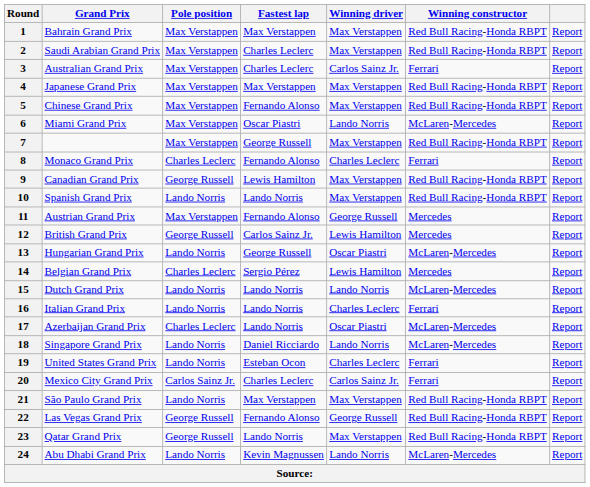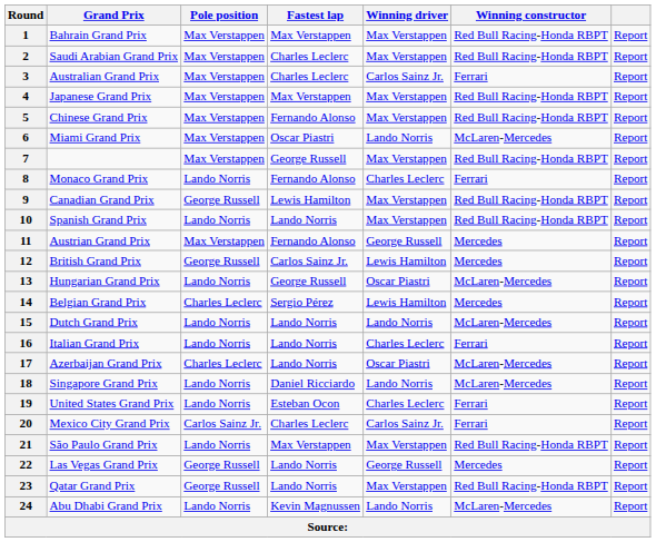 <table class="wikitable sortable" style="font-size: 85%;">
 <tr>
 <th>Round</th>
 <th><a href='#'>Grand Prix</a></th>
 <th nowrap><a href='#'>Pole position</a></th>
 <th nowrap><a href='#'>Fastest lap</a></th>
 <th nowrap><a href='#'>Winning driver</a></th>
 <th nowrap><a href='#'>Winning constructor</a></th>
 <th class="unsortable"></th>
 </tr>
 <tr>
 <th>1</th>
 <td><a href='#'>Bahrain Grand Prix</a></td>
 <td data-sort-value="VER" nowrap> <a href='#'>Max Verstappen</a></td>
 <td data-sort-value="VER" nowrap> <a href='#'>Max Verstappen</a></td>
 <td data-sort-value="VER" nowrap> <a href='#'>Max Verstappen</a></td>
 <td data-sort-value="RED" nowrap> <a href='#'>Red Bull Racing</a>-<a href='#'>Honda RBPT</a></td>
 <td style="text-align:center"><a href='#'>Report</a></td>
 </tr>
 <tr>
 <th>2</th>
 <td><a href='#'>Saudi Arabian Grand Prix</a></td>
 <td data-sort-value="VER" nowrap> <a href='#'>Max Verstappen</a></td>
 <td data-sort-value="LEC" nowrap> <a href='#'>Charles Leclerc</a></td>
 <td data-sort-value="VER" nowrap> <a href='#'>Max Verstappen</a></td>
 <td data-sort-value="RED" nowrap> <a href='#'>Red Bull Racing</a>-<a href='#'>Honda RBPT</a></td>
 <td style="text-align:center"><a href='#'>Report</a></td>
 </tr>
 <tr>
 <th>3</th>
 <td><a href='#'>Australian Grand Prix</a></td>
 <td data-sort-value="VER" nowrap> <a href='#'>Max Verstappen</a></td>
 <td data-sort-value="LEC" nowrap> <a href='#'>Charles Leclerc</a></td>
 <td data-sort-value="SAI" nowrap> <a href='#'>Carlos Sainz Jr.</a></td>
 <td data-sort-value="FER" nowrap> <a href='#'>Ferrari</a></td>
 <td style="text-align:center"><a href='#'>Report</a></td>
 </tr>
 <tr>
 <th>4</th>
 <td><a href='#'>Japanese Grand Prix</a></td>
 <td data-sort-value="VER" nowrap> <a href='#'>Max Verstappen</a></td>
 <td data-sort-value="VER" nowrap> <a href='#'>Max Verstappen</a></td>
 <td data-sort-value="VER" nowrap> <a href='#'>Max Verstappen</a></td>
 <td data-sort-value="RED" nowrap> <a href='#'>Red Bull Racing</a>-<a href='#'>Honda RBPT</a></td>
 <td style="text-align:center"><a href='#'>Report</a></td>
 </tr>
 <tr>
 <th>5</th>
 <td><a href='#'>Chinese Grand Prix</a></td>
 <td data-sort-value="VER" nowrap> <a href='#'>Max Verstappen</a></td>
 <td data-sort-value="ALO" nowrap> <a href='#'>Fernando Alonso</a></td>
 <td data-sort-value="VER" nowrap> <a href='#'>Max Verstappen</a></td>
 <td data-sort-value="RED" nowrap> <a href='#'>Red Bull Racing</a>-<a href='#'>Honda RBPT</a></td>
 <td style="text-align:center"><a href='#'>Report</a></td>
 </tr>
 <tr>
 <th>6</th>
 <td><a href='#'>Miami Grand Prix</a></td>
 <td data-sort-value="VER" nowrap> <a href='#'>Max Verstappen</a></td>
 <td data-sort-value="PIA" nowrap> <a href='#'>Oscar Piastri</a></td>
 <td data-sort-value="NOR" nowrap> <a href='#'>Lando Norris</a></td>
 <td data-sort-value="MCL" nowrap> <a href='#'>McLaren</a>-<a href='#'>Mercedes</a></td>
 <td style="text-align:center"><a href='#'>Report</a></td>
 </tr>
 <tr>
 <th>7</th>
 <td></td>
 <td data-sort-value="VER" nowrap> <a href='#'>Max Verstappen</a></td>
 <td data-sort-value="RUS" nowrap> <a href='#'>George Russell</a></td>
 <td data-sort-value="VER" nowrap> <a href='#'>Max Verstappen</a></td>
 <td data-sort-value="RED" nowrap> <a href='#'>Red Bull Racing</a>-<a href='#'>Honda RBPT</a></td>
 <td style="text-align:center"><a href='#'>Report</a></td>
 </tr>
 <tr>
 <th>8</th>
 <td><a href='#'>Monaco Grand Prix</a></td>
-<td data-sort-value="LEC" nowrap> <a href='#'>Charles Leclerc</a></td>
+<td data-sort-value="NOR" nowrap> <a href='#'>Lando Norris</a></td>
 <td data-sort-value="ALO" nowrap> <a href='#'>Fernando Alonso</a></td>
 <td data-sort-value="LEC" nowrap> <a href='#'>Charles Leclerc</a></td>
 <td data-sort-value="FER" nowrap> <a href='#'>Ferrari</a></td>
 <td style="text-align:center"><a href='#'>Report</a></td>
 </tr>
 <tr>
 <th>9</th>
 <td><a href='#'>Canadian Grand Prix</a></td>
 <td data-sort-value="RUS" nowrap> <a href='#'>George Russell</a></td>
 <td data-sort-value="HAM" nowrap> <a href='#'>Lewis Hamilton</a></td>
 <td data-sort-value="VER" nowrap> <a href='#'>Max Verstappen</a></td>
 <td data-sort-value="RED" nowrap> <a href='#'>Red Bull Racing</a>-<a href='#'>Honda RBPT</a></td>
 <td style="text-align:center"><a href='#'>Report</a></td>
 </tr>
 <tr>
 <th>10</th>
 <td><a href='#'>Spanish Grand Prix</a></td>
 <td data-sort-value="NOR" nowrap> <a href='#'>Lando Norris</a></td>
 <td data-sort-value="NOR" nowrap> <a href='#'>Lando Norris</a></td>
 <td data-sort-value="VER" nowrap> <a href='#'>Max Verstappen</a></td>
 <td data-sort-value="RED" nowrap> <a href='#'>Red Bull Racing</a>-<a href='#'>Honda RBPT</a></td>
 <td style="text-align:center"><a href='#'>Report</a></td>
 </tr>
 <tr>
 <th>11</th>
 <td><a href='#'>Austrian Grand Prix</a></td>
 <td data-sort-value="VER" nowrap> <a href='#'>Max Verstappen</a></td>
 <td data-sort-value="ALO" nowrap> <a href='#'>Fernando Alonso</a></td>
 <td data-sort-value="RUS" nowrap> <a href='#'>George Russell</a></td>
 <td data-sort-value="MER" nowrap> <a href='#'>Mercedes</a></td>
 <td style="text-align:center"><a href='#'>Report</a></td>
 </tr>
 <tr>
 <th>12</th>
 <td><a href='#'>British Grand Prix</a></td>
 <td data-sort-value="RUS" nowrap> <a href='#'>George Russell</a></td>
 <td data-sort-value="SAI" nowrap> <a href='#'>Carlos Sainz Jr.</a></td>
 <td data-sort-value="HAM" nowrap> <a href='#'>Lewis Hamilton</a></td>
 <td data-sort-value="MER" nowrap> <a href='#'>Mercedes</a></td>
 <td style="text-align:center"><a href='#'>Report</a></td>
 </tr>
 <tr>
 <th>13</th>
 <td><a href='#'>Hungarian Grand Prix</a></td>
 <td data-sort-value="NOR" nowrap> <a href='#'>Lando Norris</a></td>
 <td data-sort-value="RUS" nowrap> <a href='#'>George Russell</a></td>
 <td data-sort-value="PIA" nowrap> <a href='#'>Oscar Piastri</a></td>
 <td data-sort-value="MCL" nowrap> <a href='#'>McLaren</a>-<a href='#'>Mercedes</a></td>
 <td style="text-align:center"><a href='#'>Report</a></td>
 </tr>
 <tr>
 <th>14</th>
 <td><a href='#'>Belgian Grand Prix</a></td>
 <td data-sort-value="LEC" nowrap> <a href='#'>Charles Leclerc</a></td>
 <td data-sort-value="PER" nowrap> <a href='#'>Sergio Pérez</a></td>
 <td data-sort-value="HAM" nowrap> <a href='#'>Lewis Hamilton</a></td>
 <td data-sort-value="MER" nowrap> <a href='#'>Mercedes</a></td>
 <td style="text-align:center"><a href='#'>Report</a></td>
 </tr>
 <tr>
 <th>15</th>
 <td><a href='#'>Dutch Grand Prix</a></td>
 <td data-sort-value="NOR" nowrap> <a href='#'>Lando Norris</a></td>
 <td data-sort-value="NOR" nowrap> <a href='#'>Lando Norris</a></td>
 <td data-sort-value="NOR" nowrap> <a href='#'>Lando Norris</a></td>
 <td data-sort-value="MCL" nowrap> <a href='#'>McLaren</a>-<a href='#'>Mercedes</a></td>
 <td style="text-align:center"><a href='#'>Report</a></td>
 </tr>
 <tr>
 <th>16</th>
 <td><a href='#'>Italian Grand Prix</a></td>
 <td data-sort-value="NOR" nowrap> <a href='#'>Lando Norris</a></td>
 <td data-sort-value="NOR" nowrap> <a href='#'>Lando Norris</a></td>
 <td data-sort-value="LEC" nowrap> <a href='#'>Charles Leclerc</a></td>
 <td data-sort-value="FER" nowrap> <a href='#'>Ferrari</a></td>
 <td style="text-align:center"><a href='#'>Report</a></td>
 </tr>
 <tr>
 <th>17</th>
 <td><a href='#'>Azerbaijan Grand Prix</a></td>
 <td data-sort-value="LEC" nowrap> <a href='#'>Charles Leclerc</a></td>
 <td data-sort-value="NOR" nowrap> <a href='#'>Lando Norris</a></td>
 <td data-sort-value="PIA" nowrap> <a href='#'>Oscar Piastri</a></td>
 <td data-sort-value="MCL" nowrap> <a href='#'>McLaren</a>-<a href='#'>Mercedes</a></td>
 <td style="text-align:center"><a href='#'>Report</a></td>
 </tr>
 <tr>
 <th>18</th>
 <td><a href='#'>Singapore Grand Prix</a></td>
 <td data-sort-value="NOR" nowrap> <a href='#'>Lando Norris</a></td>
 <td data-sort-value="RIC" nowrap> <a href='#'>Daniel Ricciardo</a></td>
 <td data-sort-value="NOR" nowrap> <a href='#'>Lando Norris</a></td>
 <td data-sort-value="MCL" nowrap> <a href='#'>McLaren</a>-<a href='#'>Mercedes</a></td>
 <td style="text-align:center"><a href='#'>Report</a></td>
 </tr>
 <tr>
 <th>19</th>
 <td><a href='#'>United States Grand Prix</a></td>
 <td data-sort-value="NOR" nowrap> <a href='#'>Lando Norris</a></td>
 <td data-sort-value="OCO" nowrap> <a href='#'>Esteban Ocon</a></td>
 <td data-sort-value="LEC" nowrap> <a href='#'>Charles Leclerc</a></td>
 <td data-sort-value="FER" nowrap> <a href='#'>Ferrari</a></td>
 <td style="text-align:center"><a href='#'>Report</a></td>
 </tr>
 <tr>
 <th>20</th>
 <td><a href='#'>Mexico City Grand Prix</a></td>
 <td data-sort-value="SAI" nowrap> <a href='#'>Carlos Sainz Jr.</a></td>
 <td data-sort-value="LEC" nowrap> <a href='#'>Charles Leclerc</a></td>
 <td data-sort-value="SAI" nowrap> <a href='#'>Carlos Sainz Jr.</a></td>
 <td data-sort-value="FER" nowrap> <a href='#'>Ferrari</a></td>
 <td style="text-align:center"><a href='#'>Report</a></td>
 </tr>
 <tr>
 <th>21</th>
 <td><a href='#'>São Paulo Grand Prix</a></td>
 <td data-sort-value="NOR" nowrap> <a href='#'>Lando Norris</a></td>
 <td data-sort-value="VER" nowrap> <a href='#'>Max Verstappen</a></td>
 <td data-sort-value="VER" nowrap> <a href='#'>Max Verstappen</a></td>
 <td data-sort-value="RED" nowrap> <a href='#'>Red Bull Racing</a>-<a href='#'>Honda RBPT</a></td>
 <td style="text-align:center"><a href='#'>Report</a></td>
 </tr>
 <tr>
 <th>22</th>
 <td><a href='#'>Las Vegas Grand Prix</a></td>
 <td data-sort-value="RUS" nowrap> <a href='#'>George Russell</a></td>
-<td data-sort-value="ALO" nowrap> <a href='#'>Fernando Alonso</a></td>
+<td data-sort-value="NOR" nowrap> <a href='#'>Lando Norris</a></td>
 <td data-sort-value="RUS" nowrap> <a href='#'>George Russell</a></td>
-<td data-sort-value="RED" nowrap> <a href='#'>Red Bull Racing</a>-<a href='#'>Honda RBPT</a></td>
+<td data-sort-value="MER" nowrap> <a href='#'>Mercedes</a></td>
 <td style="text-align:center"><a href='#'>Report</a></td>
 </tr>
 <tr>
 <th>23</th>
 <td><a href='#'>Qatar Grand Prix</a></td>
 <td data-sort-value="RUS" nowrap> <a href='#'>George Russell</a></td>
 <td data-sort-value="NOR" nowrap> <a href='#'>Lando Norris</a></td>
 <td data-sort-value="VER" nowrap> <a href='#'>Max Verstappen</a></td>
 <td data-sort-value="RED" nowrap> <a href='#'>Red Bull Racing</a>-<a href='#'>Honda RBPT</a></td>
 <td style="text-align:center"><a href='#'>Report</a></td>
 </tr>
 <tr>
 <th>24</th>
 <td><a href='#'>Abu Dhabi Grand Prix</a></td>
 <td data-sort-value="NOR" nowrap> <a href='#'>Lando Norris</a></td>
 <td data-sort-value="MAG" nowrap> <a href='#'>Kevin Magnussen</a></td>
 <td data-sort-value="NOR" nowrap> <a href='#'>Lando Norris</a></td>
 <td data-sort-value="MCL" nowrap> <a href='#'>McLaren</a>-<a href='#'>Mercedes</a></td>
 <td style="text-align:center"><a href='#'>Report</a></td>
 </tr>
 <tr class="sortbottom">
 <th colspan="7">Source:</th>
 </tr>
 </table>
